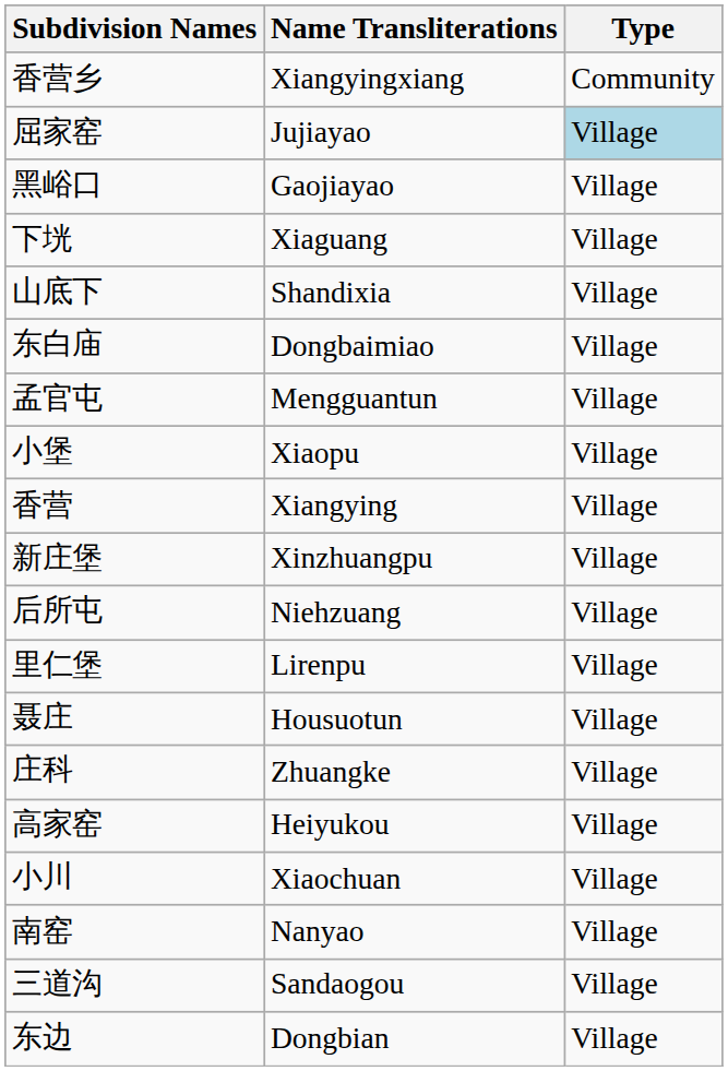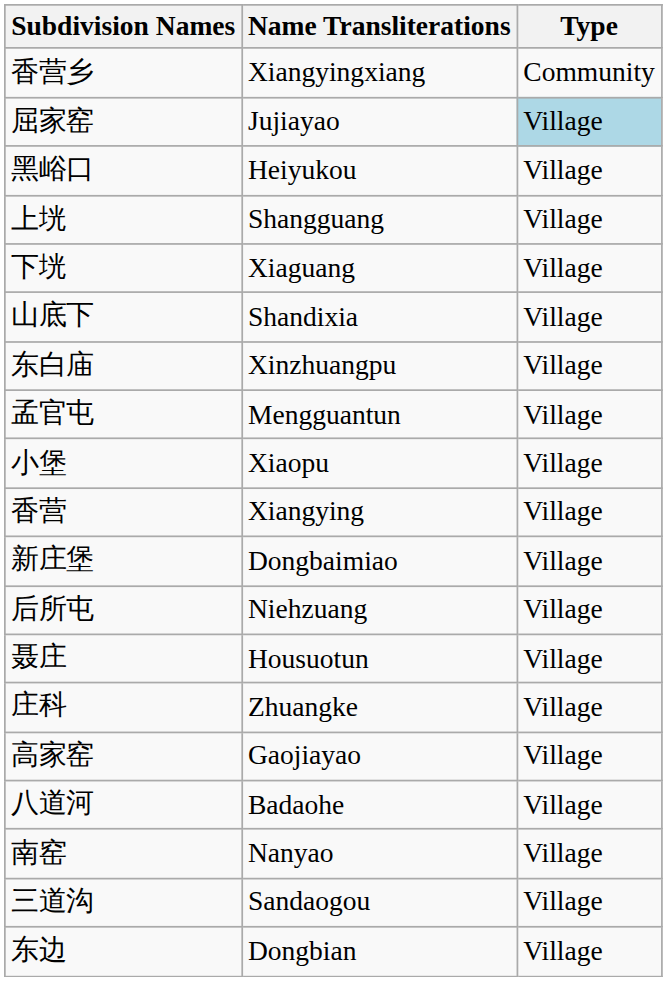 <table class="wikitable sortable">
 <tr>
 <th>Subdivision Names</th>
 <th>Name Transliterations</th>
 <th>Type</th>
 </tr>
 <tr>
 <td>香营乡</td>
 <td>Xiangyingxiang</td>
 <td>Community</td>
 </tr>
 <tr>
 <td>屈家窑</td>
 <td>Jujiayao</td>
 <td style="background: lightblue;">Village</td>
 </tr>
 <tr>
 <td>黑峪口</td>
-<td>Gaojiayao</td>
+<td>Heiyukou</td>
+<td>Village</td>
+</tr>
+<tr>
+<td>上垙</td>
+<td>Shangguang</td>
 <td>Village</td>
 </tr>
 <tr>
 <td>下垙</td>
 <td>Xiaguang</td>
 <td>Village</td>
 </tr>
 <tr>
 <td>山底下</td>
 <td>Shandixia</td>
 <td>Village</td>
 </tr>
 <tr>
 <td>东白庙</td>
-<td>Dongbaimiao</td>
+<td>Xinzhuangpu</td>
 <td>Village</td>
 </tr>
 <tr>
 <td>孟官屯</td>
 <td>Mengguantun</td>
 <td>Village</td>
 </tr>
 <tr>
 <td>小堡</td>
 <td>Xiaopu</td>
 <td>Village</td>
 </tr>
 <tr>
 <td>香营</td>
 <td>Xiangying</td>
 <td>Village</td>
 </tr>
 <tr>
 <td>新庄堡</td>
-<td>Xinzhuangpu</td>
+<td>Dongbaimiao</td>
 <td>Village</td>
 </tr>
 <tr>
 <td>后所屯</td>
 <td>Niehzuang</td>
-<td>Village</td>
-</tr>
-<tr>
-<td>里仁堡</td>
-<td>Lirenpu</td>
 <td>Village</td>
 </tr>
 <tr>
 <td>聂庄</td>
 <td>Housuotun</td>
 <td>Village</td>
 </tr>
 <tr>
 <td>庄科</td>
 <td>Zhuangke</td>
 <td>Village</td>
 </tr>
 <tr>
 <td>高家窑</td>
-<td>Heiyukou</td>
+<td>Gaojiayao</td>
 <td>Village</td>
 </tr>
 <tr>
-<td>小川</td>
-<td>Xiaochuan</td>
+<td>八道河</td>
+<td>Badaohe</td>
 <td>Village</td>
 </tr>
 <tr>
 <td>南窑</td>
 <td>Nanyao</td>
 <td>Village</td>
 </tr>
 <tr>
 <td>三道沟</td>
 <td>Sandaogou</td>
 <td>Village</td>
 </tr>
 <tr>
 <td>东边</td>
 <td>Dongbian</td>
 <td>Village</td>
 </tr>
 </table>
